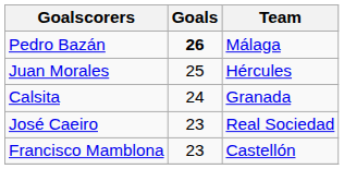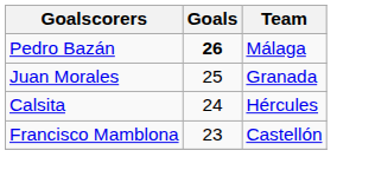 <table class="wikitable sortable" class="wikitable">
 <tr style="background:#ccc; text-align:center;">
 <th>Goalscorers</th>
 <th>Goals</th>
 <th>Team</th>
 </tr>
 <tr>
 <td> <a href='#'>Pedro Bazán</a></td>
 <td style="text-align:center;"><strong>26</strong></td>
 <td><a href='#'>Málaga</a></td>
 </tr>
 <tr>
 <td> <a href='#'>Juan Morales</a></td>
 <td style="text-align:center;">25</td>
-<td><a href='#'>Hércules</a></td>
+<td><a href='#'>Granada</a></td>
 </tr>
 <tr>
 <td> <a href='#'>Calsita</a></td>
 <td style="text-align:center;">24</td>
-<td><a href='#'>Granada</a></td>
-</tr>
-<tr>
-<td> <a href='#'>José Caeiro</a></td>
-<td style="text-align:center;">23</td>
-<td><a href='#'>Real Sociedad</a></td>
+<td><a href='#'>Hércules</a></td>
 </tr>
 <tr>
 <td> <a href='#'>Francisco Mamblona</a></td>
 <td style="text-align:center;">23</td>
 <td><a href='#'>Castellón</a></td>
 </tr>
 <tr>
 </tr>
 </table>
